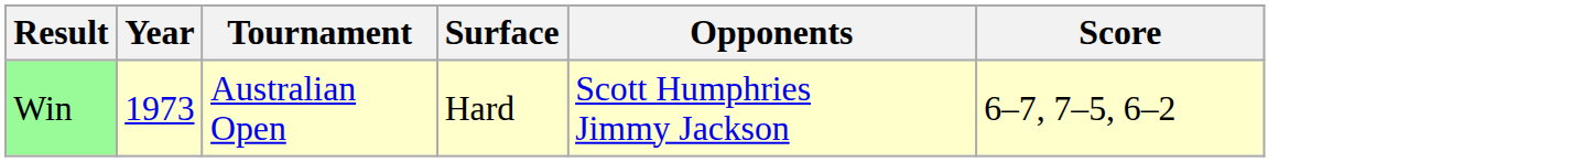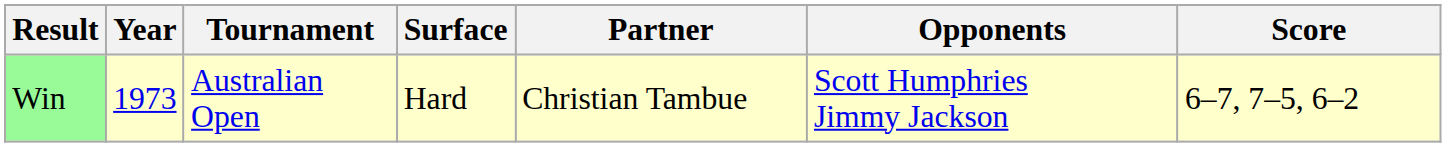 <table class="sortable wikitable">
 <tr>
 <th style="width:25px;">Result</th>
 <th style="width:5px;">Year</th>
 <th style="width:100px;">Tournament</th>
 <th style="width:35px;">Surface</th>
+<th style="width:140px;">Partner</th>
 <th style="width:180px;">Opponents</th>
 <th style="width:125px;" class="unsortable">Score</th>
 </tr>
 <tr style="background:#ffffcc;">
 <td style="background:#98fb98;">Win</td>
 <td><a href='#'>1973</a></td>
 <td><a href='#'>Australian Open</a></td>
 <td>Hard</td>
+<td> Christian Tambue</td>
 <td> <a href='#'>Scott Humphries</a> <br>  <a href='#'>Jimmy Jackson</a></td>
 <td>6–7, 7–5, 6–2</td>
 </tr>
 </table>
